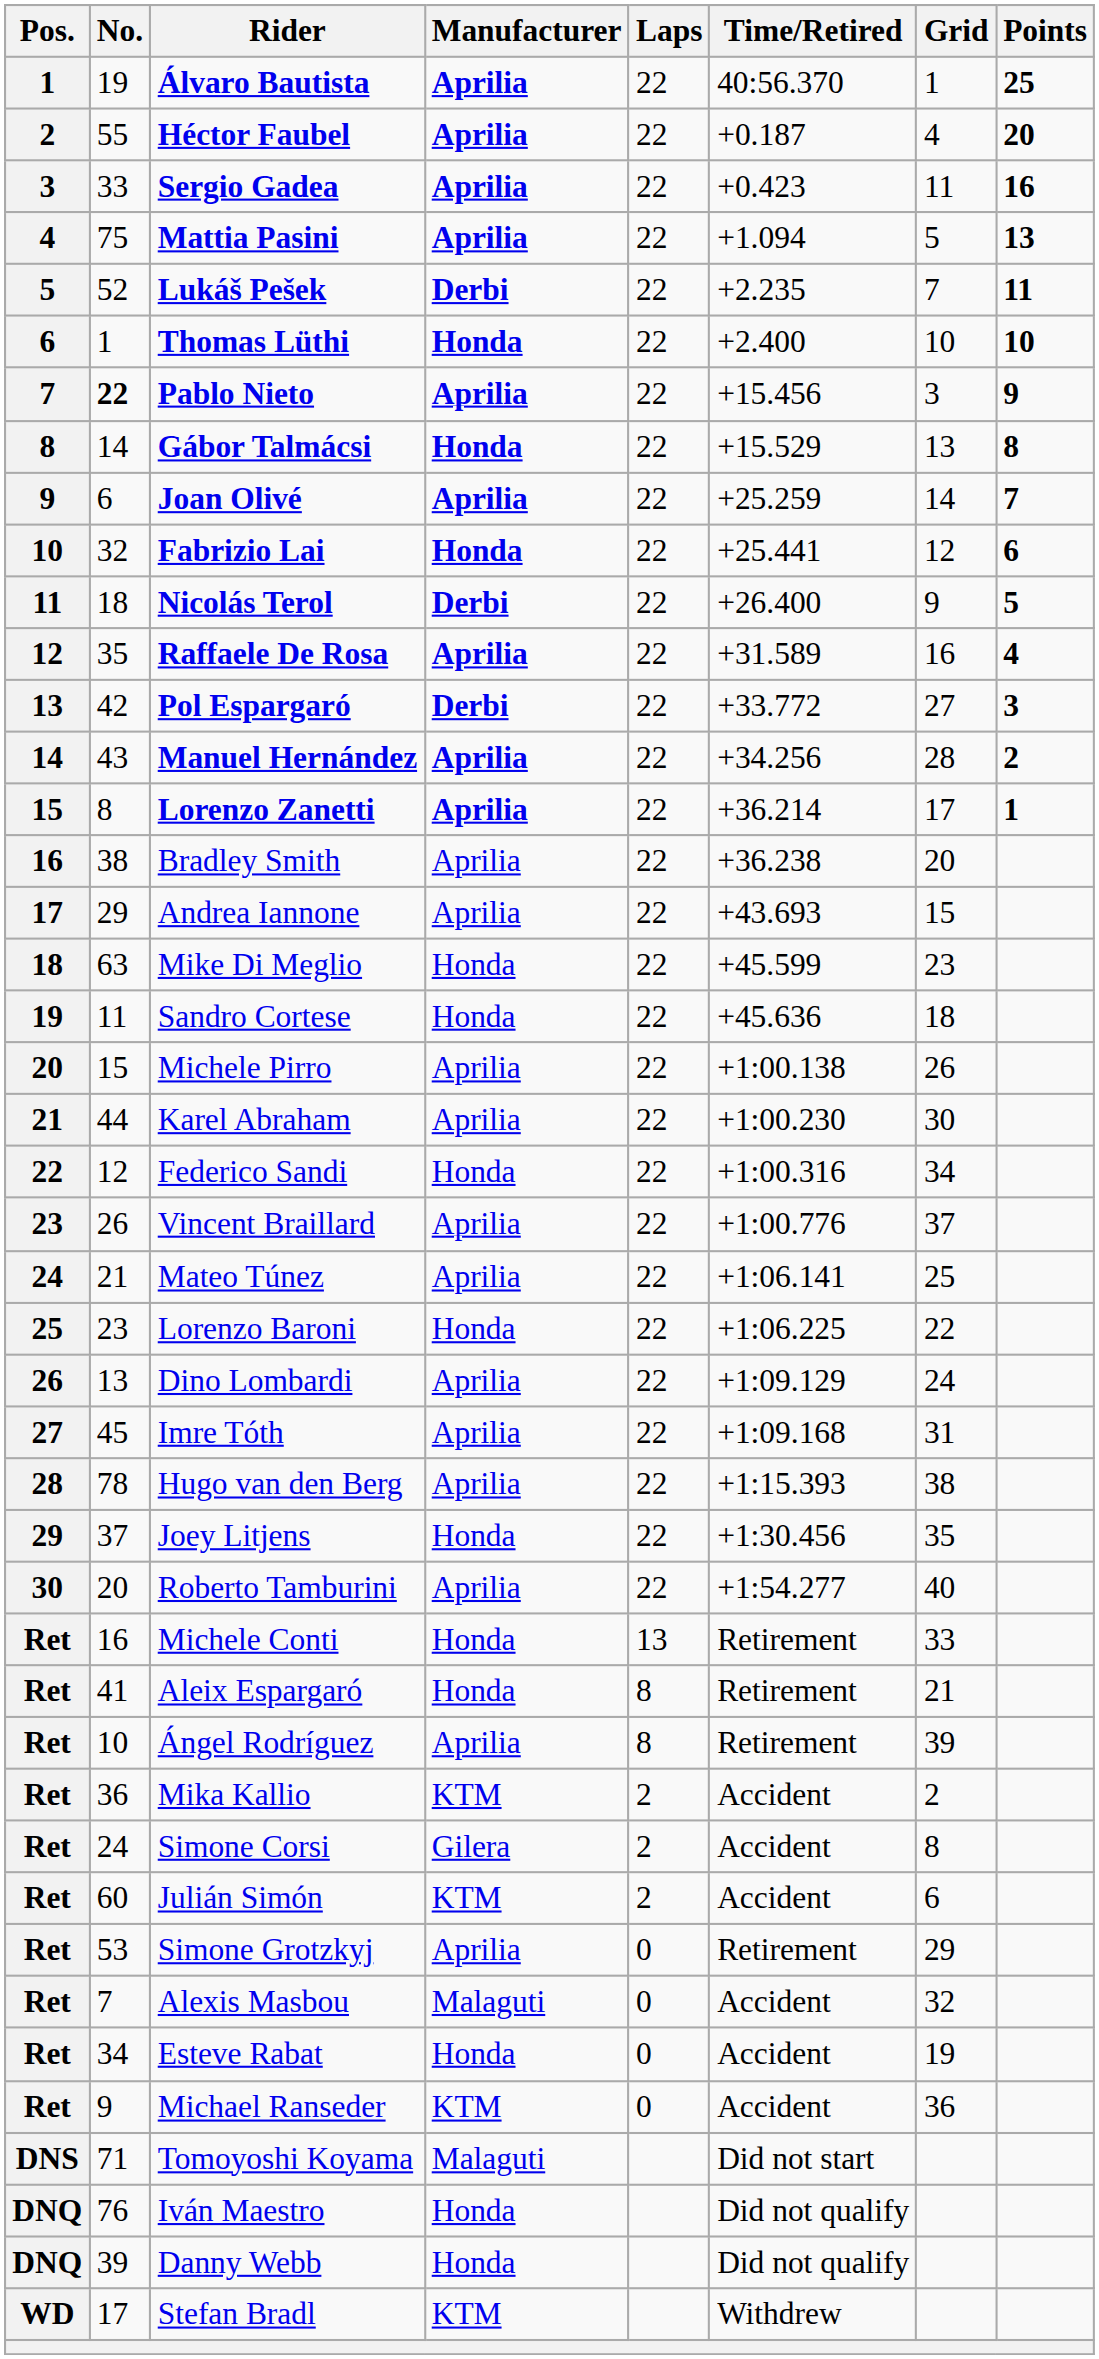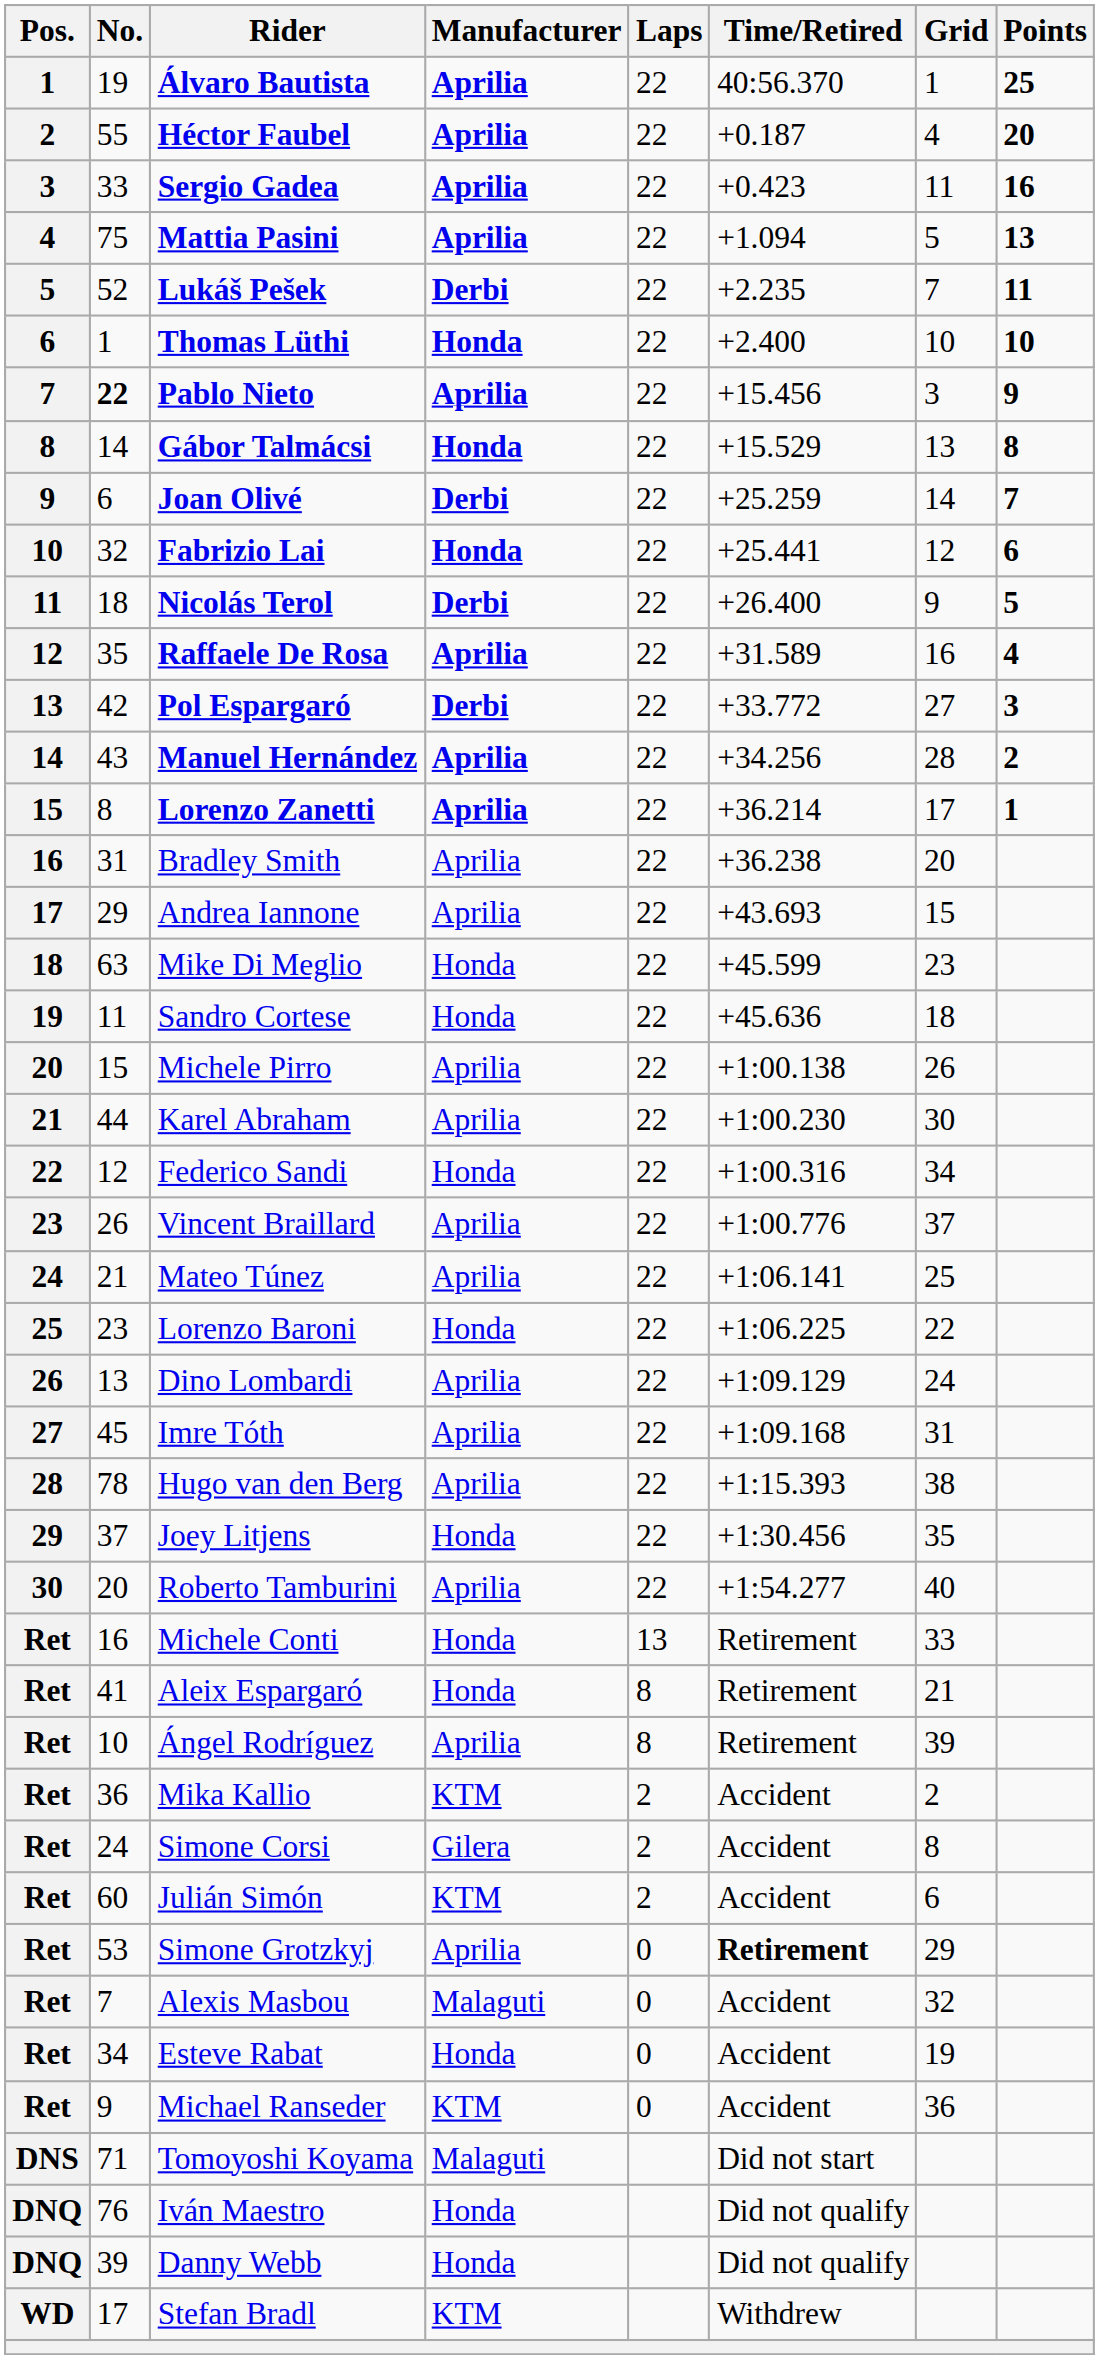 <table class="wikitable" style="font-size: 95%;">
 <tr>
 <th>Pos.</th>
 <th>No.</th>
 <th>Rider</th>
 <th>Manufacturer</th>
 <th>Laps</th>
 <th>Time/Retired</th>
 <th>Grid</th>
 <th>Points</th>
 </tr>
 <tr>
 <th>1</th>
 <td>19</td>
 <td> <strong><a href='#'>Álvaro Bautista</a></strong></td>
 <td><strong><a href='#'>Aprilia</a></strong></td>
 <td>22</td>
 <td>40:56.370</td>
 <td>1</td>
 <td><strong>25</strong></td>
 </tr>
 <tr>
 <th>2</th>
 <td>55</td>
 <td> <strong><a href='#'>Héctor Faubel</a></strong></td>
 <td><strong><a href='#'>Aprilia</a></strong></td>
 <td>22</td>
 <td>+0.187</td>
 <td>4</td>
 <td><strong>20</strong></td>
 </tr>
 <tr>
 <th>3</th>
 <td>33</td>
 <td> <strong><a href='#'>Sergio Gadea</a></strong></td>
 <td><strong><a href='#'>Aprilia</a></strong></td>
 <td>22</td>
 <td>+0.423</td>
 <td>11</td>
 <td><strong>16</strong></td>
 </tr>
 <tr>
 <th>4</th>
 <td>75</td>
 <td> <strong><a href='#'>Mattia Pasini</a></strong></td>
 <td><strong><a href='#'>Aprilia</a></strong></td>
 <td>22</td>
 <td>+1.094</td>
 <td>5</td>
 <td><strong>13</strong></td>
 </tr>
 <tr>
 <th>5</th>
 <td>52</td>
 <td> <strong><a href='#'>Lukáš Pešek</a></strong></td>
 <td><strong><a href='#'>Derbi</a></strong></td>
 <td>22</td>
 <td>+2.235</td>
 <td>7</td>
 <td><strong>11</strong></td>
 </tr>
 <tr>
 <th>6</th>
 <td>1</td>
 <td> <strong><a href='#'>Thomas Lüthi</a></strong></td>
 <td><strong><a href='#'>Honda</a></strong></td>
 <td>22</td>
 <td>+2.400</td>
 <td>10</td>
 <td><strong>10</strong></td>
 </tr>
 <tr>
 <th>7</th>
 <td><strong>22</strong></td>
 <td> <strong><a href='#'>Pablo Nieto</a></strong></td>
 <td><strong><a href='#'>Aprilia</a></strong></td>
 <td>22</td>
 <td>+15.456</td>
 <td>3</td>
 <td><strong>9</strong></td>
 </tr>
 <tr>
 <th>8</th>
 <td>14</td>
 <td> <strong><a href='#'>Gábor Talmácsi</a></strong></td>
 <td><strong><a href='#'>Honda</a></strong></td>
 <td>22</td>
 <td>+15.529</td>
 <td>13</td>
 <td><strong>8</strong></td>
 </tr>
 <tr>
 <th>9</th>
 <td>6</td>
 <td> <strong><a href='#'>Joan Olivé</a></strong></td>
-<td><strong><a href='#'>Aprilia</a></strong></td>
+<td><strong><a href='#'>Derbi</a></strong></td>
 <td>22</td>
 <td>+25.259</td>
 <td>14</td>
 <td><strong>7</strong></td>
 </tr>
 <tr>
 <th>10</th>
 <td>32</td>
 <td> <strong><a href='#'>Fabrizio Lai</a></strong></td>
 <td><strong><a href='#'>Honda</a></strong></td>
 <td>22</td>
 <td>+25.441</td>
 <td>12</td>
 <td><strong>6</strong></td>
 </tr>
 <tr>
 <th>11</th>
 <td>18</td>
 <td> <strong><a href='#'>Nicolás Terol</a></strong></td>
 <td><strong><a href='#'>Derbi</a></strong></td>
 <td>22</td>
 <td>+26.400</td>
 <td>9</td>
 <td><strong>5</strong></td>
 </tr>
 <tr>
 <th>12</th>
 <td>35</td>
 <td> <strong><a href='#'>Raffaele De Rosa</a></strong></td>
 <td><strong><a href='#'>Aprilia</a></strong></td>
 <td>22</td>
 <td>+31.589</td>
 <td>16</td>
 <td><strong>4</strong></td>
 </tr>
 <tr>
 <th>13</th>
 <td>42</td>
 <td> <strong><a href='#'>Pol Espargaró</a></strong></td>
 <td><strong><a href='#'>Derbi</a></strong></td>
 <td>22</td>
 <td>+33.772</td>
 <td>27</td>
 <td><strong>3</strong></td>
 </tr>
 <tr>
 <th>14</th>
 <td>43</td>
 <td> <strong><a href='#'>Manuel Hernández</a></strong></td>
 <td><strong><a href='#'>Aprilia</a></strong></td>
 <td>22</td>
 <td>+34.256</td>
 <td>28</td>
 <td><strong>2</strong></td>
 </tr>
 <tr>
 <th>15</th>
 <td>8</td>
 <td> <strong><a href='#'>Lorenzo Zanetti</a></strong></td>
 <td><strong><a href='#'>Aprilia</a></strong></td>
 <td>22</td>
 <td>+36.214</td>
 <td>17</td>
 <td><strong>1</strong></td>
 </tr>
 <tr>
 <th>16</th>
-<td>38</td>
+<td>31</td>
 <td> <a href='#'>Bradley Smith</a></td>
 <td><a href='#'>Aprilia</a></td>
 <td>22</td>
 <td>+36.238</td>
 <td>20</td>
 <td></td>
 </tr>
 <tr>
 <th>17</th>
 <td>29</td>
 <td> <a href='#'>Andrea Iannone</a></td>
 <td><a href='#'>Aprilia</a></td>
 <td>22</td>
 <td>+43.693</td>
 <td>15</td>
 <td></td>
 </tr>
 <tr>
 <th>18</th>
 <td>63</td>
 <td> <a href='#'>Mike Di Meglio</a></td>
 <td><a href='#'>Honda</a></td>
 <td>22</td>
 <td>+45.599</td>
 <td>23</td>
 <td></td>
 </tr>
 <tr>
 <th>19</th>
 <td>11</td>
 <td> <a href='#'>Sandro Cortese</a></td>
 <td><a href='#'>Honda</a></td>
 <td>22</td>
 <td>+45.636</td>
 <td>18</td>
 <td></td>
 </tr>
 <tr>
 <th>20</th>
 <td>15</td>
 <td> <a href='#'>Michele Pirro</a></td>
 <td><a href='#'>Aprilia</a></td>
 <td>22</td>
 <td>+1:00.138</td>
 <td>26</td>
 <td></td>
 </tr>
 <tr>
 <th>21</th>
 <td>44</td>
 <td> <a href='#'>Karel Abraham</a></td>
 <td><a href='#'>Aprilia</a></td>
 <td>22</td>
 <td>+1:00.230</td>
 <td>30</td>
 <td></td>
 </tr>
 <tr>
 <th>22</th>
 <td>12</td>
 <td> <a href='#'>Federico Sandi</a></td>
 <td><a href='#'>Honda</a></td>
 <td>22</td>
 <td>+1:00.316</td>
 <td>34</td>
 <td></td>
 </tr>
 <tr>
 <th>23</th>
 <td>26</td>
 <td> <a href='#'>Vincent Braillard</a></td>
 <td><a href='#'>Aprilia</a></td>
 <td>22</td>
 <td>+1:00.776</td>
 <td>37</td>
 <td></td>
 </tr>
 <tr>
 <th>24</th>
 <td>21</td>
 <td> <a href='#'>Mateo Túnez</a></td>
 <td><a href='#'>Aprilia</a></td>
 <td>22</td>
 <td>+1:06.141</td>
 <td>25</td>
 <td></td>
 </tr>
 <tr>
 <th>25</th>
 <td>23</td>
 <td> <a href='#'>Lorenzo Baroni</a></td>
 <td><a href='#'>Honda</a></td>
 <td>22</td>
 <td>+1:06.225</td>
 <td>22</td>
 <td></td>
 </tr>
 <tr>
 <th>26</th>
 <td>13</td>
 <td> <a href='#'>Dino Lombardi</a></td>
 <td><a href='#'>Aprilia</a></td>
 <td>22</td>
 <td>+1:09.129</td>
 <td>24</td>
 <td></td>
 </tr>
 <tr>
 <th>27</th>
 <td>45</td>
 <td> <a href='#'>Imre Tóth</a></td>
 <td><a href='#'>Aprilia</a></td>
 <td>22</td>
 <td>+1:09.168</td>
 <td>31</td>
 <td></td>
 </tr>
 <tr>
 <th>28</th>
 <td>78</td>
 <td> <a href='#'>Hugo van den Berg</a></td>
 <td><a href='#'>Aprilia</a></td>
 <td>22</td>
 <td>+1:15.393</td>
 <td>38</td>
 <td></td>
 </tr>
 <tr>
 <th>29</th>
 <td>37</td>
 <td> <a href='#'>Joey Litjens</a></td>
 <td><a href='#'>Honda</a></td>
 <td>22</td>
 <td>+1:30.456</td>
 <td>35</td>
 <td></td>
 </tr>
 <tr>
 <th>30</th>
 <td>20</td>
 <td> <a href='#'>Roberto Tamburini</a></td>
 <td><a href='#'>Aprilia</a></td>
 <td>22</td>
 <td>+1:54.277</td>
 <td>40</td>
 <td></td>
 </tr>
 <tr>
 <th>Ret</th>
 <td>16</td>
 <td> <a href='#'>Michele Conti</a></td>
 <td><a href='#'>Honda</a></td>
 <td>13</td>
 <td>Retirement</td>
 <td>33</td>
 <td></td>
 </tr>
 <tr>
 <th>Ret</th>
 <td>41</td>
 <td> <a href='#'>Aleix Espargaró</a></td>
 <td><a href='#'>Honda</a></td>
 <td>8</td>
 <td>Retirement</td>
 <td>21</td>
 <td></td>
 </tr>
 <tr>
 <th>Ret</th>
 <td>10</td>
 <td> <a href='#'>Ángel Rodríguez</a></td>
 <td><a href='#'>Aprilia</a></td>
 <td>8</td>
 <td>Retirement</td>
 <td>39</td>
 <td></td>
 </tr>
 <tr>
 <th>Ret</th>
 <td>36</td>
 <td> <a href='#'>Mika Kallio</a></td>
 <td><a href='#'>KTM</a></td>
 <td>2</td>
 <td>Accident</td>
 <td>2</td>
 <td></td>
 </tr>
 <tr>
 <th>Ret</th>
 <td>24</td>
 <td> <a href='#'>Simone Corsi</a></td>
 <td><a href='#'>Gilera</a></td>
 <td>2</td>
 <td>Accident</td>
 <td>8</td>
 <td></td>
 </tr>
 <tr>
 <th>Ret</th>
 <td>60</td>
 <td> <a href='#'>Julián Simón</a></td>
 <td><a href='#'>KTM</a></td>
 <td>2</td>
 <td>Accident</td>
 <td>6</td>
 <td></td>
 </tr>
 <tr>
 <th>Ret</th>
 <td>53</td>
 <td> <a href='#'>Simone Grotzkyj</a></td>
 <td><a href='#'>Aprilia</a></td>
 <td>0</td>
-<td>Retirement</td>
+<td><strong>Retirement</strong></td>
 <td>29</td>
 <td></td>
 </tr>
 <tr>
 <th>Ret</th>
 <td>7</td>
 <td> <a href='#'>Alexis Masbou</a></td>
 <td><a href='#'>Malaguti</a></td>
 <td>0</td>
 <td>Accident</td>
 <td>32</td>
 <td></td>
 </tr>
 <tr>
 <th>Ret</th>
 <td>34</td>
 <td> <a href='#'>Esteve Rabat</a></td>
 <td><a href='#'>Honda</a></td>
 <td>0</td>
 <td>Accident</td>
 <td>19</td>
 <td></td>
 </tr>
 <tr>
 <th>Ret</th>
 <td>9</td>
 <td> <a href='#'>Michael Ranseder</a></td>
 <td><a href='#'>KTM</a></td>
 <td>0</td>
 <td>Accident</td>
 <td>36</td>
 <td></td>
 </tr>
 <tr>
 <th>DNS</th>
 <td>71</td>
 <td> <a href='#'>Tomoyoshi Koyama</a></td>
 <td><a href='#'>Malaguti</a></td>
 <td></td>
 <td>Did not start</td>
 <td></td>
 <td></td>
 </tr>
 <tr>
 <th>DNQ</th>
 <td>76</td>
 <td> <a href='#'>Iván Maestro</a></td>
 <td><a href='#'>Honda</a></td>
 <td></td>
 <td>Did not qualify</td>
 <td></td>
 <td></td>
 </tr>
 <tr>
 <th>DNQ</th>
 <td>39</td>
 <td> <a href='#'>Danny Webb</a></td>
 <td><a href='#'>Honda</a></td>
 <td></td>
 <td>Did not qualify</td>
 <td></td>
 <td></td>
 </tr>
 <tr>
 <th>WD</th>
 <td>17</td>
 <td> <a href='#'>Stefan Bradl</a></td>
 <td><a href='#'>KTM</a></td>
 <td></td>
 <td>Withdrew</td>
 <td></td>
 <td></td>
 </tr>
 <tr>
 <th colspan=8></th>
 </tr>
 <tr>
 </tr>
 </table>
